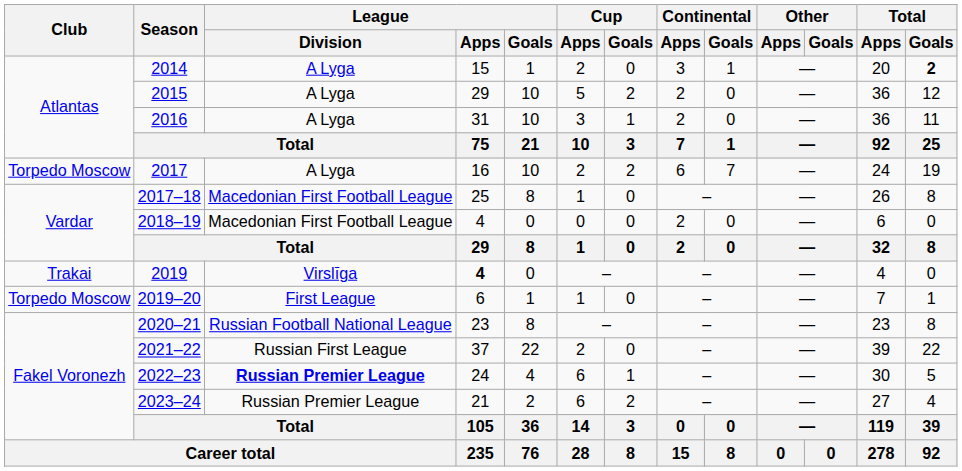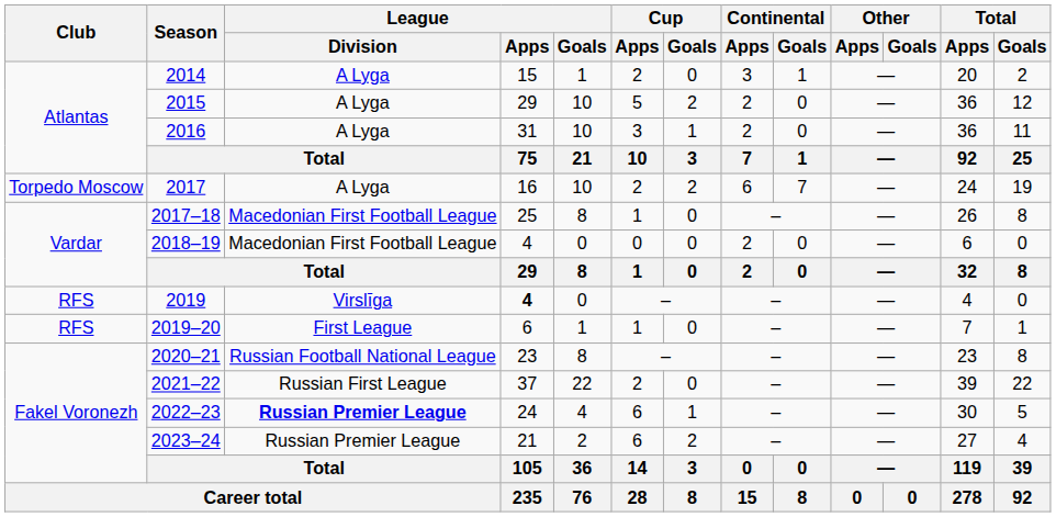 <table class="wikitable" style="text-align: center;">
 <tr>
 <th rowspan=2>Club</th>
 <th rowspan=2>Season</th>
 <th colspan=3>League</th>
 <th colspan=2>Cup</th>
 <th colspan=2>Continental</th>
 <th colspan=2>Other</th>
 <th colspan=2>Total</th>
 </tr>
 <tr>
 <th>Division</th>
 <th>Apps</th>
 <th>Goals</th>
 <th>Apps</th>
 <th>Goals</th>
 <th>Apps</th>
 <th>Goals</th>
 <th>Apps</th>
 <th>Goals</th>
 <th>Apps</th>
 <th>Goals</th>
 </tr>
 <tr>
 <td rowspan="4"><a href='#'>Atlantas</a></td>
 <td><a href='#'>2014</a></td>
 <td><a href='#'>A Lyga</a></td>
 <td>15</td>
 <td>1</td>
 <td>2</td>
 <td>0</td>
 <td>3</td>
 <td>1</td>
 <td colspan="2">—</td>
 <td>20</td>
-<td><strong>2</strong></td>
+<td>2</td>
 </tr>
 <tr>
 <td><a href='#'>2015</a></td>
 <td>A Lyga</td>
 <td>29</td>
 <td>10</td>
 <td>5</td>
 <td>2</td>
 <td>2</td>
 <td>0</td>
 <td colspan="2">—</td>
 <td>36</td>
 <td>12</td>
 </tr>
 <tr>
 <td><a href='#'>2016</a></td>
 <td>A Lyga</td>
 <td>31</td>
 <td>10</td>
 <td>3</td>
 <td>1</td>
 <td>2</td>
 <td>0</td>
 <td colspan="2">—</td>
 <td>36</td>
 <td>11</td>
 </tr>
 <tr>
 <th colspan=2>Total</th>
 <th>75</th>
 <th>21</th>
 <th>10</th>
 <th>3</th>
 <th>7</th>
 <th>1</th>
 <th colspan="2">—</th>
 <th>92</th>
 <th>25</th>
 </tr>
 <tr>
 <td><a href='#'>Torpedo Moscow</a></td>
 <td><a href='#'>2017</a></td>
 <td>A Lyga</td>
 <td>16</td>
 <td>10</td>
 <td>2</td>
 <td>2</td>
 <td>6</td>
 <td>7</td>
 <td colspan="2">—</td>
 <td>24</td>
 <td>19</td>
 </tr>
 <tr>
 <td rowspan="3"><a href='#'>Vardar</a></td>
 <td><a href='#'>2017–18</a></td>
 <td><a href='#'>Macedonian First Football League</a></td>
 <td>25</td>
 <td>8</td>
 <td>1</td>
 <td>0</td>
 <td colspan=2>–</td>
 <td colspan="2">—</td>
 <td>26</td>
 <td>8</td>
 </tr>
 <tr>
 <td><a href='#'>2018–19</a></td>
 <td>Macedonian First Football League</td>
 <td>4</td>
 <td>0</td>
 <td>0</td>
 <td>0</td>
 <td>2</td>
 <td>0</td>
 <td colspan="2">—</td>
 <td>6</td>
 <td>0</td>
 </tr>
 <tr>
 <th colspan=2>Total</th>
 <th>29</th>
 <th>8</th>
 <th>1</th>
 <th>0</th>
 <th>2</th>
 <th>0</th>
 <th colspan="2">—</th>
 <th>32</th>
 <th>8</th>
 </tr>
 <tr>
-<td><a href='#'>Trakai</a></td>
+<td><a href='#'>RFS</a></td>
 <td><a href='#'>2019</a></td>
 <td><a href='#'>Virslīga</a></td>
 <td><strong>4</strong></td>
 <td>0</td>
 <td colspan=2>–</td>
 <td colspan=2>–</td>
 <td colspan="2">—</td>
 <td>4</td>
 <td>0</td>
 </tr>
 <tr>
-<td><a href='#'>Torpedo Moscow</a></td>
+<td><a href='#'>RFS</a></td>
 <td><a href='#'>2019–20</a></td>
 <td><a href='#'>First League</a></td>
 <td>6</td>
 <td>1</td>
 <td>1</td>
 <td>0</td>
 <td colspan=2>–</td>
 <td colspan="2">—</td>
 <td>7</td>
 <td>1</td>
 </tr>
 <tr>
 <td rowspan="5"><a href='#'>Fakel Voronezh</a></td>
 <td><a href='#'>2020–21</a></td>
 <td><a href='#'>Russian Football National League</a></td>
 <td>23</td>
 <td>8</td>
 <td colspan=2>–</td>
 <td colspan=2>–</td>
 <td colspan="2">—</td>
 <td>23</td>
 <td>8</td>
 </tr>
 <tr>
 <td><a href='#'>2021–22</a></td>
 <td>Russian First League</td>
 <td>37</td>
 <td>22</td>
 <td>2</td>
 <td>0</td>
 <td colspan=2>–</td>
 <td colspan="2">—</td>
 <td>39</td>
 <td>22</td>
 </tr>
 <tr>
 <td><a href='#'>2022–23</a></td>
 <td><strong><a href='#'>Russian Premier League</a></strong></td>
 <td>24</td>
 <td>4</td>
 <td>6</td>
 <td>1</td>
 <td colspan=2>–</td>
 <td colspan="2">—</td>
 <td>30</td>
 <td>5</td>
 </tr>
 <tr>
 <td><a href='#'>2023–24</a></td>
 <td>Russian Premier League</td>
 <td>21</td>
 <td>2</td>
 <td>6</td>
 <td>2</td>
 <td colspan=2>–</td>
 <td colspan="2">—</td>
 <td>27</td>
 <td>4</td>
 </tr>
 <tr>
 <th colspan=2>Total</th>
 <th>105</th>
 <th>36</th>
 <th>14</th>
 <th>3</th>
 <th>0</th>
 <th>0</th>
 <th colspan="2">—</th>
 <th>119</th>
 <th>39</th>
 </tr>
 <tr>
 <th colspan=3>Career total</th>
 <th>235</th>
 <th>76</th>
 <th>28</th>
 <th>8</th>
 <th>15</th>
 <th>8</th>
 <th>0</th>
 <th>0</th>
 <th>278</th>
 <th>92</th>
 </tr>
 </table>
